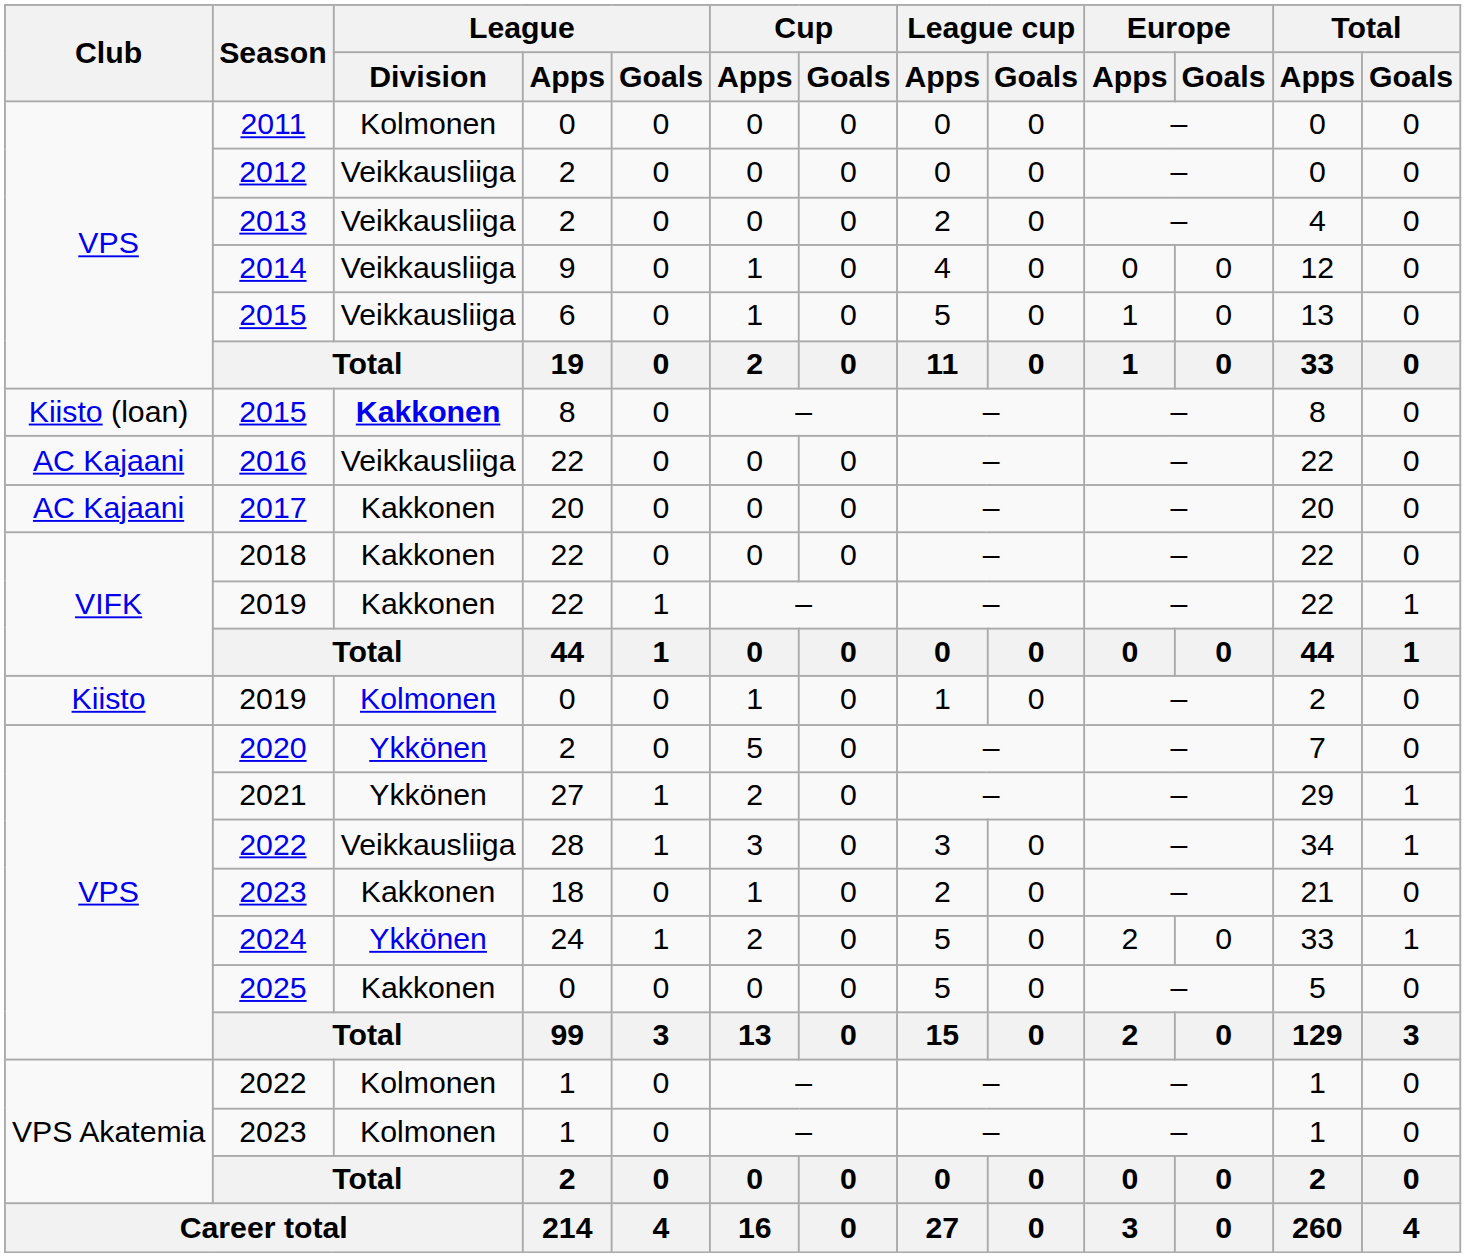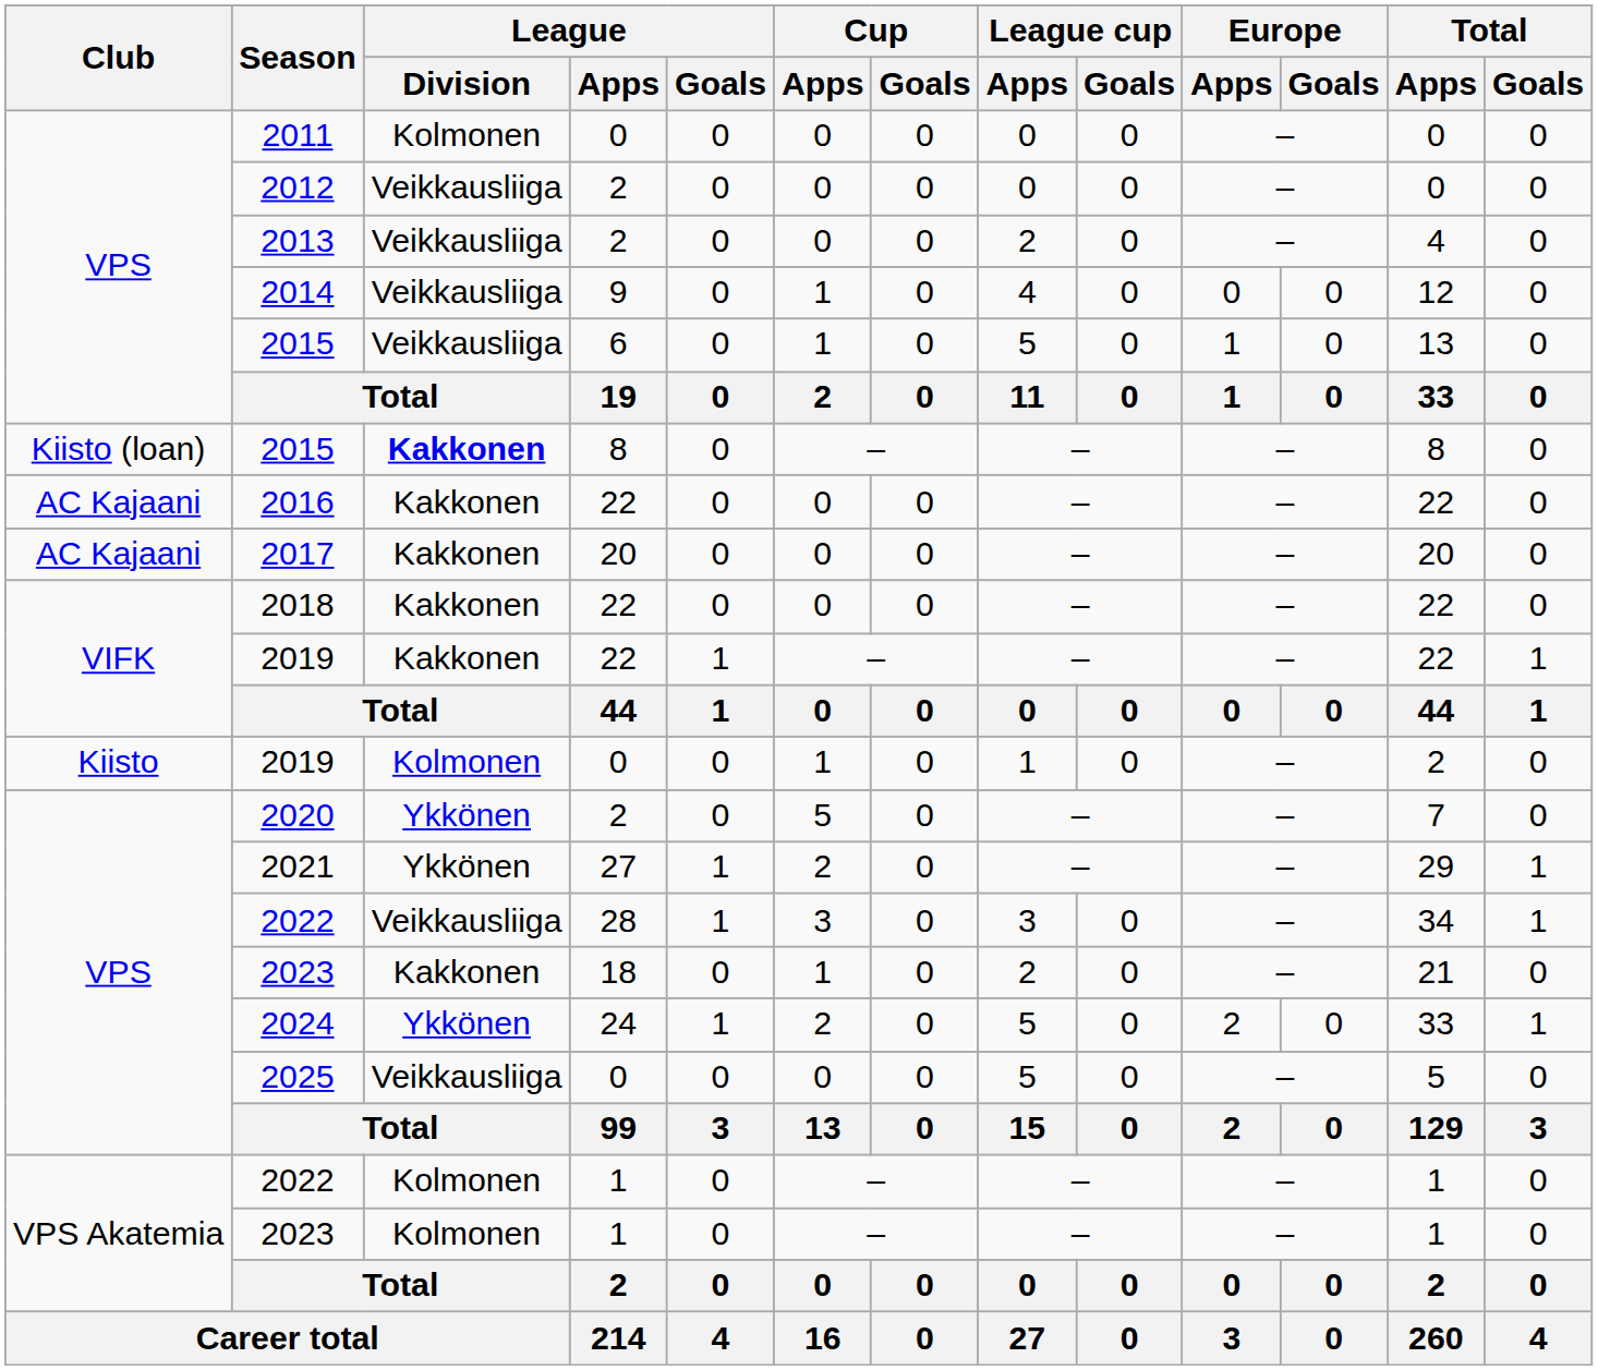 <table class="wikitable" style="text-align:center">
 <tr>
 <th rowspan="2">Club</th>
 <th rowspan="2">Season</th>
 <th colspan="3">League</th>
 <th colspan="2">Cup</th>
 <th colspan="2">League cup</th>
 <th colspan="2">Europe</th>
 <th colspan="2">Total</th>
 </tr>
 <tr>
 <th>Division</th>
 <th>Apps</th>
 <th>Goals</th>
 <th>Apps</th>
 <th>Goals</th>
 <th>Apps</th>
 <th>Goals</th>
 <th>Apps</th>
 <th>Goals</th>
 <th>Apps</th>
 <th>Goals</th>
 </tr>
 <tr>
 <td rowspan="6"><a href='#'>VPS</a></td>
 <td><a href='#'>2011</a></td>
 <td>Kolmonen</td>
 <td>0</td>
 <td>0</td>
 <td>0</td>
 <td>0</td>
 <td>0</td>
 <td>0</td>
 <td colspan=2>–</td>
 <td>0</td>
 <td>0</td>
 </tr>
 <tr>
 <td><a href='#'>2012</a></td>
 <td>Veikkausliiga</td>
 <td>2</td>
 <td>0</td>
 <td>0</td>
 <td>0</td>
 <td>0</td>
 <td>0</td>
 <td colspan=2>–</td>
 <td>0</td>
 <td>0</td>
 </tr>
 <tr>
 <td><a href='#'>2013</a></td>
 <td>Veikkausliiga</td>
 <td>2</td>
 <td>0</td>
 <td>0</td>
 <td>0</td>
 <td>2</td>
 <td>0</td>
 <td colspan=2>–</td>
 <td>4</td>
 <td>0</td>
 </tr>
 <tr>
 <td><a href='#'>2014</a></td>
 <td>Veikkausliiga</td>
 <td>9</td>
 <td>0</td>
 <td>1</td>
 <td>0</td>
 <td>4</td>
 <td>0</td>
 <td>0</td>
 <td>0</td>
 <td>12</td>
 <td>0</td>
 </tr>
 <tr>
 <td><a href='#'>2015</a></td>
 <td>Veikkausliiga</td>
 <td>6</td>
 <td>0</td>
 <td>1</td>
 <td>0</td>
 <td>5</td>
 <td>0</td>
 <td>1</td>
 <td>0</td>
 <td>13</td>
 <td>0</td>
 </tr>
 <tr>
 <th colspan=2>Total</th>
 <th>19</th>
 <th>0</th>
 <th>2</th>
 <th>0</th>
 <th>11</th>
 <th>0</th>
 <th>1</th>
 <th>0</th>
 <th>33</th>
 <th>0</th>
 </tr>
 <tr>
 <td><a href='#'>Kiisto</a> (loan)</td>
 <td><a href='#'>2015</a></td>
 <td><strong><a href='#'>Kakkonen</a></strong></td>
 <td>8</td>
 <td>0</td>
 <td colspan=2>–</td>
 <td colspan=2>–</td>
 <td colspan=2>–</td>
 <td>8</td>
 <td>0</td>
 </tr>
 <tr>
 <td><a href='#'>AC Kajaani</a></td>
 <td><a href='#'>2016</a></td>
-<td>Veikkausliiga</td>
+<td>Kakkonen</td>
 <td>22</td>
 <td>0</td>
 <td>0</td>
 <td>0</td>
 <td colspan=2>–</td>
 <td colspan=2>–</td>
 <td>22</td>
 <td>0</td>
 </tr>
 <tr>
 <td><a href='#'>AC Kajaani</a></td>
 <td><a href='#'>2017</a></td>
 <td>Kakkonen</td>
 <td>20</td>
 <td>0</td>
 <td>0</td>
 <td>0</td>
 <td colspan=2>–</td>
 <td colspan=2>–</td>
 <td>20</td>
 <td>0</td>
 </tr>
 <tr>
 <td rowspan=3><a href='#'>VIFK</a></td>
 <td>2018</td>
 <td>Kakkonen</td>
 <td>22</td>
 <td>0</td>
 <td>0</td>
 <td>0</td>
 <td colspan=2>–</td>
 <td colspan=2>–</td>
 <td>22</td>
 <td>0</td>
 </tr>
 <tr>
 <td>2019</td>
 <td>Kakkonen</td>
 <td>22</td>
 <td>1</td>
 <td colspan=2>–</td>
 <td colspan=2>–</td>
 <td colspan=2>–</td>
 <td>22</td>
 <td>1</td>
 </tr>
 <tr>
 <th colspan=2>Total</th>
 <th>44</th>
 <th>1</th>
 <th>0</th>
 <th>0</th>
 <th>0</th>
 <th>0</th>
 <th>0</th>
 <th>0</th>
 <th>44</th>
 <th>1</th>
 </tr>
 <tr>
 <td><a href='#'>Kiisto</a></td>
 <td>2019</td>
 <td><a href='#'>Kolmonen</a></td>
 <td>0</td>
 <td>0</td>
 <td>1</td>
 <td>0</td>
 <td>1</td>
 <td>0</td>
 <td colspan=2>–</td>
 <td>2</td>
 <td>0</td>
 </tr>
 <tr>
 <td rowspan=7><a href='#'>VPS</a></td>
 <td><a href='#'>2020</a></td>
 <td><a href='#'>Ykkönen</a></td>
 <td>2</td>
 <td>0</td>
 <td>5</td>
 <td>0</td>
 <td colspan=2>–</td>
 <td colspan=2>–</td>
 <td>7</td>
 <td>0</td>
 </tr>
 <tr>
 <td>2021</td>
 <td>Ykkönen</td>
 <td>27</td>
 <td>1</td>
 <td>2</td>
 <td>0</td>
 <td colspan=2>–</td>
 <td colspan=2>–</td>
 <td>29</td>
 <td>1</td>
 </tr>
 <tr>
 <td><a href='#'>2022</a></td>
 <td>Veikkausliiga</td>
 <td>28</td>
 <td>1</td>
 <td>3</td>
 <td>0</td>
 <td>3</td>
 <td>0</td>
 <td colspan=2>–</td>
 <td>34</td>
 <td>1</td>
 </tr>
 <tr>
 <td><a href='#'>2023</a></td>
 <td>Kakkonen</td>
 <td>18</td>
 <td>0</td>
 <td>1</td>
 <td>0</td>
 <td>2</td>
 <td>0</td>
 <td colspan=2>–</td>
 <td>21</td>
 <td>0</td>
 </tr>
 <tr>
 <td><a href='#'>2024</a></td>
 <td><a href='#'>Ykkönen</a></td>
 <td>24</td>
 <td>1</td>
 <td>2</td>
 <td>0</td>
 <td>5</td>
 <td>0</td>
 <td>2</td>
 <td>0</td>
 <td>33</td>
 <td>1</td>
 </tr>
 <tr>
 <td><a href='#'>2025</a></td>
-<td>Kakkonen</td>
+<td>Veikkausliiga</td>
 <td>0</td>
 <td>0</td>
 <td>0</td>
 <td>0</td>
 <td>5</td>
 <td>0</td>
 <td colspan=2>–</td>
 <td>5</td>
 <td>0</td>
 </tr>
 <tr>
 <th colspan=2>Total</th>
 <th>99</th>
 <th>3</th>
 <th>13</th>
 <th>0</th>
 <th>15</th>
 <th>0</th>
 <th>2</th>
 <th>0</th>
 <th>129</th>
 <th>3</th>
 </tr>
 <tr>
 <td rowspan=3>VPS Akatemia</td>
 <td>2022</td>
 <td>Kolmonen</td>
 <td>1</td>
 <td>0</td>
 <td colspan=2>–</td>
 <td colspan=2>–</td>
 <td colspan=2>–</td>
 <td>1</td>
 <td>0</td>
 </tr>
 <tr>
 <td>2023</td>
 <td>Kolmonen</td>
 <td>1</td>
 <td>0</td>
 <td colspan=2>–</td>
 <td colspan=2>–</td>
 <td colspan=2>–</td>
 <td>1</td>
 <td>0</td>
 </tr>
 <tr>
 <th colspan=2>Total</th>
 <th>2</th>
 <th>0</th>
 <th>0</th>
 <th>0</th>
 <th>0</th>
 <th>0</th>
 <th>0</th>
 <th>0</th>
 <th>2</th>
 <th>0</th>
 </tr>
 <tr>
 <th colspan="3">Career total</th>
 <th>214</th>
 <th>4</th>
 <th>16</th>
 <th>0</th>
 <th>27</th>
 <th>0</th>
 <th>3</th>
 <th>0</th>
 <th>260</th>
 <th>4</th>
 </tr>
 </table>
